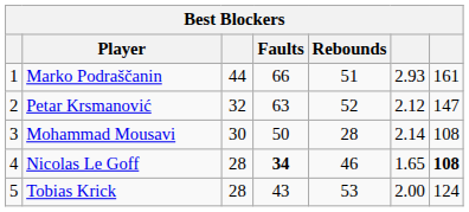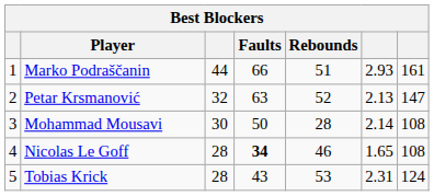 <table class="wikitable sortable" style=font-size:90%>
 <tr>
 <th colspan=7>Best Blockers</th>
 </tr>
 <tr>
 <th></th>
 <th width=158>Player</th>
 <th width=20></th>
 <th width=20>Faults</th>
 <th width=20>Rebounds</th>
 <th widtg=20></th>
 <th width=20></th>
 </tr>
 <tr>
 <td>1</td>
 <td> <a href='#'>Marko Podraščanin</a></td>
 <td align=center>44</td>
 <td align=center>66</td>
 <td align=center>51</td>
 <td align=center>2.93</td>
 <td align=center>161</td>
 </tr>
 <tr>
 <td>2</td>
 <td> <a href='#'>Petar Krsmanović</a></td>
 <td align=center>32</td>
 <td align=center>63</td>
 <td align=center>52</td>
-<td align=center>2.12</td>
+<td align=center>2.13</td>
 <td align=center>147</td>
 </tr>
 <tr>
 <td>3</td>
 <td> <a href='#'>Mohammad Mousavi</a></td>
 <td align=center>30</td>
 <td align=center>50</td>
 <td align=center>28</td>
 <td align=center>2.14</td>
 <td align=center>108</td>
 </tr>
 <tr>
 <td>4</td>
 <td> <a href='#'>Nicolas Le Goff</a></td>
 <td align=center>28</td>
 <td align=center><strong>34</strong></td>
 <td align=center>46</td>
 <td align=center>1.65</td>
-<td align=center><strong>108</strong></td>
+<td align=center>108</td>
 </tr>
 <tr>
 <td>5</td>
 <td> <a href='#'>Tobias Krick</a></td>
 <td align=center>28</td>
 <td align=center>43</td>
 <td align=center>53</td>
-<td align=center>2.00</td>
+<td align=center>2.31</td>
 <td align=center>124</td>
 </tr>
 </table>
